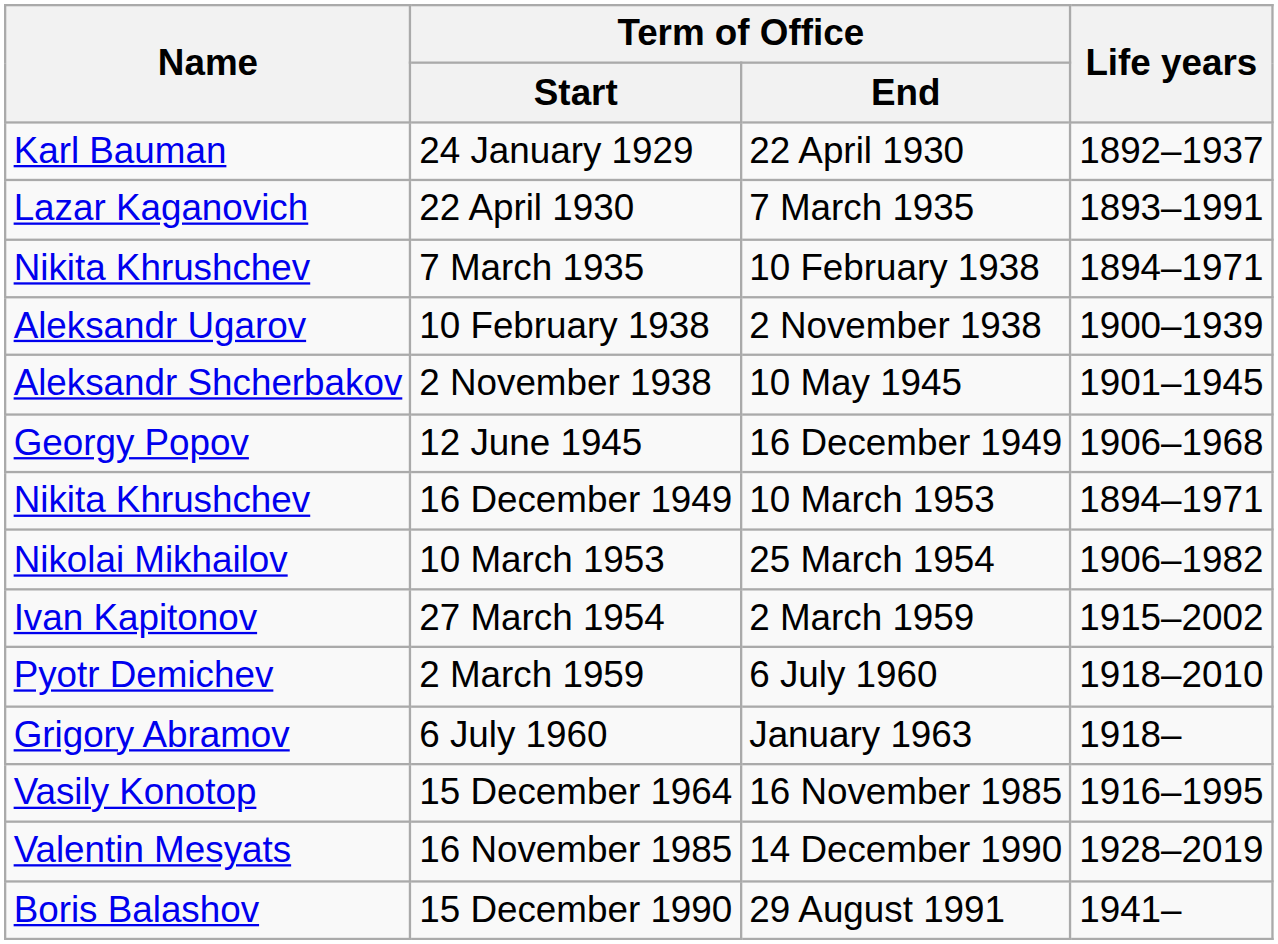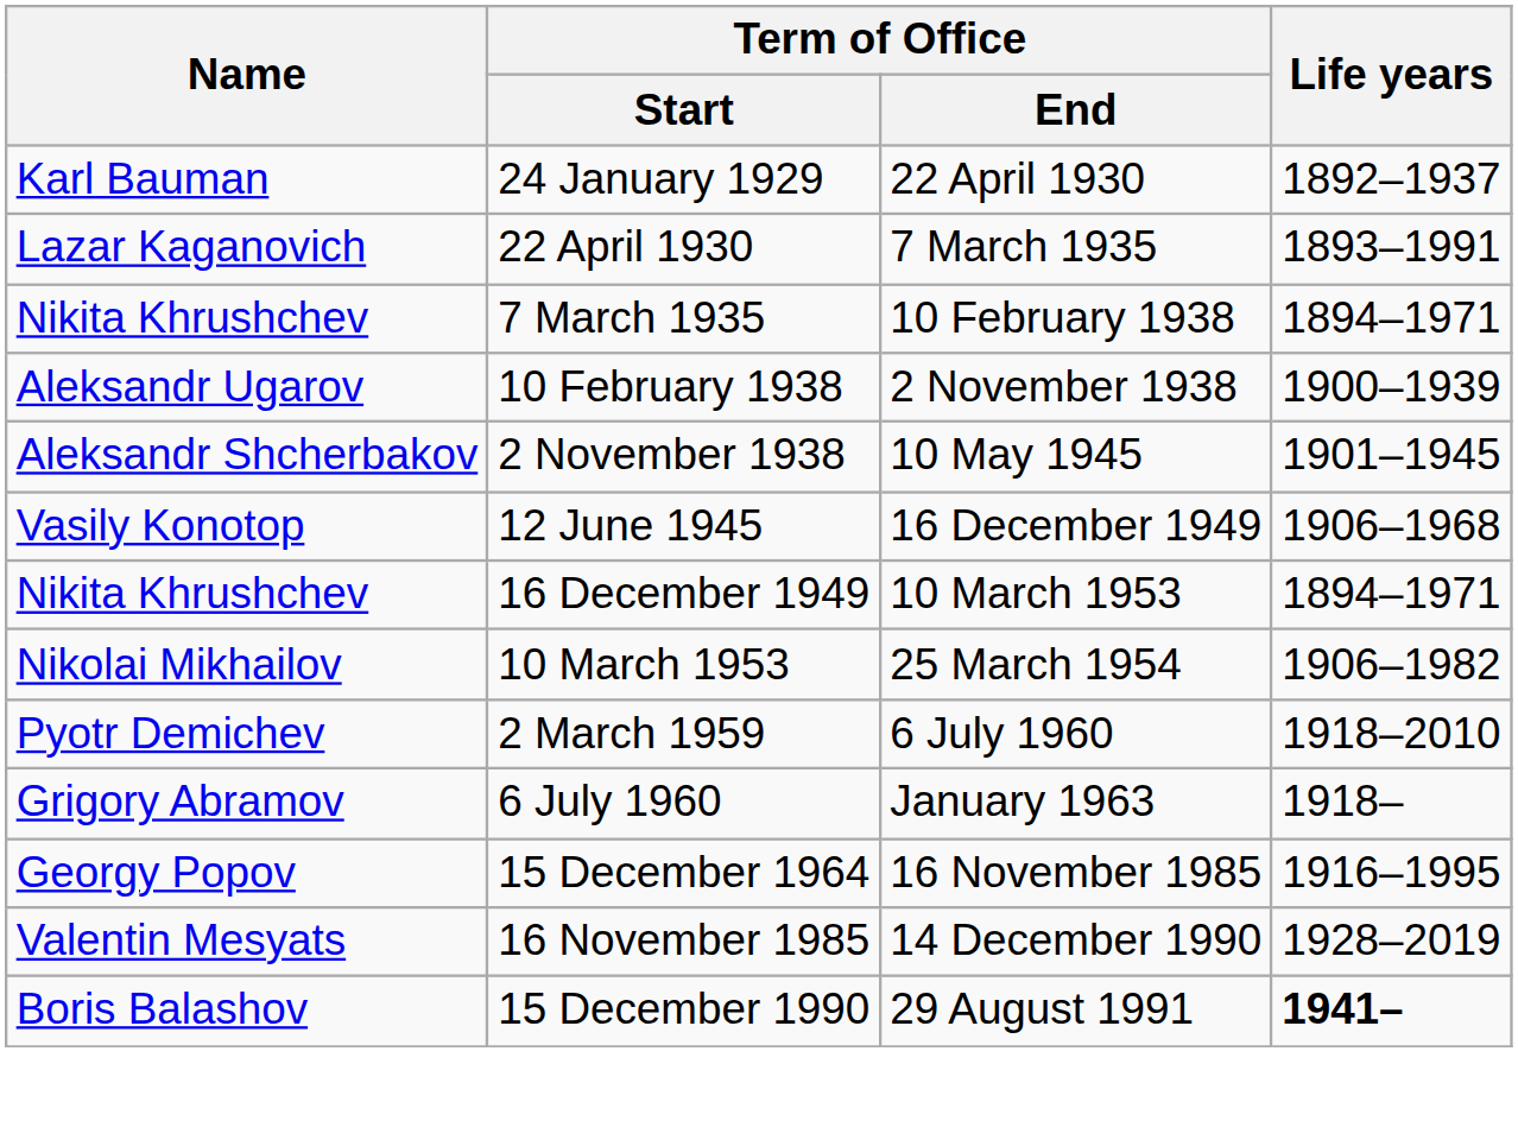 <table class="wikitable">
 <tr>
 <th rowspan="2">Name</th>
 <th colspan="2">Term of Office</th>
 <th rowspan="2">Life years</th>
 </tr>
 <tr>
 <th>Start</th>
 <th>End</th>
 </tr>
 <tr>
 <td><a href='#'>Karl Bauman</a></td>
 <td>24 January 1929</td>
 <td>22 April 1930</td>
 <td>1892–1937</td>
 </tr>
 <tr>
 <td><a href='#'>Lazar Kaganovich</a></td>
 <td>22 April 1930</td>
 <td>7 March 1935</td>
 <td>1893–1991</td>
 </tr>
 <tr>
 <td><a href='#'>Nikita Khrushchev</a></td>
 <td>7 March 1935</td>
 <td>10 February 1938</td>
 <td>1894–1971</td>
 </tr>
 <tr>
 <td><a href='#'>Aleksandr Ugarov</a></td>
 <td>10 February 1938</td>
 <td>2 November 1938</td>
 <td>1900–1939</td>
 </tr>
 <tr>
 <td><a href='#'>Aleksandr Shcherbakov</a></td>
 <td>2 November 1938</td>
 <td>10 May 1945</td>
 <td>1901–1945</td>
 </tr>
 <tr>
-<td><a href='#'>Georgy Popov</a></td>
+<td><a href='#'>Vasily Konotop</a></td>
 <td>12 June 1945</td>
 <td>16 December 1949</td>
 <td>1906–1968</td>
 </tr>
 <tr>
 <td><a href='#'>Nikita Khrushchev</a></td>
 <td>16 December 1949</td>
 <td>10 March 1953</td>
 <td>1894–1971</td>
 </tr>
 <tr>
 <td><a href='#'>Nikolai Mikhailov</a></td>
 <td>10 March 1953</td>
 <td>25 March 1954</td>
 <td>1906–1982</td>
 </tr>
 <tr>
-<td><a href='#'>Ivan Kapitonov</a></td>
-<td>27 March 1954</td>
-<td>2 March 1959</td>
-<td>1915–2002</td>
-</tr>
-<tr>
 <td><a href='#'>Pyotr Demichev</a></td>
 <td>2 March 1959</td>
 <td>6 July 1960</td>
 <td>1918–2010</td>
 </tr>
 <tr>
 <td><a href='#'>Grigory Abramov</a></td>
 <td>6 July 1960</td>
 <td>January 1963</td>
 <td>1918–</td>
 </tr>
 <tr>
-<td><a href='#'>Vasily Konotop</a></td>
+<td><a href='#'>Georgy Popov</a></td>
 <td>15 December 1964</td>
 <td>16 November 1985</td>
 <td>1916–1995</td>
 </tr>
 <tr>
 <td><a href='#'>Valentin Mesyats</a></td>
 <td>16 November 1985</td>
 <td>14 December 1990</td>
 <td>1928–2019</td>
 </tr>
 <tr>
 <td><a href='#'>Boris Balashov</a></td>
 <td>15 December 1990</td>
 <td>29 August 1991</td>
-<td>1941–</td>
+<td><strong>1941–</strong></td>
 </tr>
 </table>
